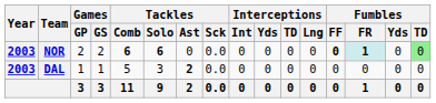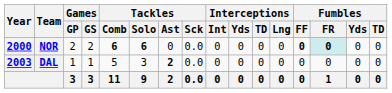 <table class="wikitable" style="text-align:center">
 <tr>
 <th rowspan="2">Year</th>
 <th rowspan="2">Team</th>
 <th colspan="2">Games</th>
 <th colspan="4">Tackles</th>
 <th colspan="4">Interceptions</th>
 <th colspan="4">Fumbles</th>
 </tr>
 <tr>
 <th>GP</th>
 <th>GS</th>
 <th>Comb</th>
 <th>Solo</th>
 <th>Ast</th>
 <th>Sck</th>
 <th>Int</th>
 <th>Yds</th>
 <th>TD</th>
 <th>Lng</th>
 <th>FF</th>
 <th>FR</th>
 <th>Yds</th>
 <th>TD</th>
 </tr>
 <tr>
-<th><a href='#'>2003</a></th>
+<th><a href='#'>2000</a></th>
 <th><a href='#'>NOR</a></th>
 <td>2</td>
 <td>2</td>
 <td><strong>6</strong></td>
 <td><strong>6</strong></td>
 <td>0</td>
 <td>0.0</td>
 <td>0</td>
 <td>0</td>
 <td>0</td>
 <td>0</td>
 <td><strong>0</strong></td>
-<td style="background:#cfecec; width:3em;"><strong>1</strong></td>
+<td style="background:#cfecec; width:3em;"><strong>0</strong></td>
 <td>0</td>
-<td style="background: lightgreen;">0</td>
+<td>0</td>
 </tr>
 <tr>
 <th><a href='#'>2003</a></th>
 <th><a href='#'>DAL</a></th>
 <td>1</td>
 <td>1</td>
 <td>5</td>
 <td>3</td>
 <td><strong>2</strong></td>
 <td>0.0</td>
 <td>0</td>
 <td>0</td>
 <td>0</td>
 <td>0</td>
 <td>0</td>
 <td>0</td>
 <td>0</td>
 <td>0</td>
 </tr>
 <tr>
 <th colspan="2"></th>
 <th>3</th>
 <th>3</th>
 <th>11</th>
 <th>9</th>
 <th>2</th>
 <th>0.0</th>
 <th>0</th>
 <th>0</th>
 <th>0</th>
 <th>0</th>
 <th>0</th>
 <th>1</th>
 <th>0</th>
 <th>0</th>
 </tr>
 </table>
